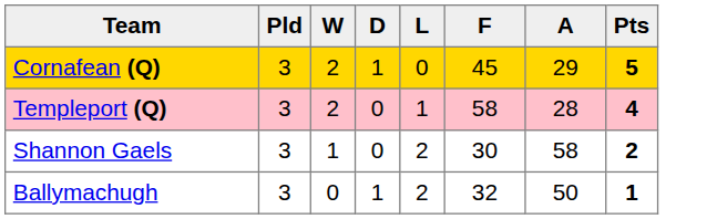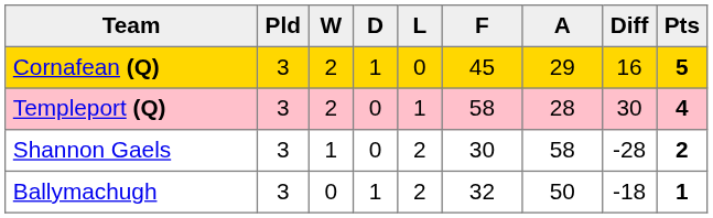 <table style=border-collapse:collapse border=1 cellspacing=0 cellpadding=5>
 <tr align=center bgcolor=#efefef>
 <th width=165>Team</th>
 <th width=20>Pld</th>
 <th width=20>W</th>
 <th width=20>D</th>
 <th width=20>L</th>
 <th width=45>F</th>
 <th width=45>A</th>
+<th width=20>Diff</th>
 <th width=20>Pts</th>
 </tr>
 <tr align=center style="background:gold;">
 <td style="text-align:left;"><a href='#'>Cornafean</a> <strong>(Q)</strong></td>
 <td>3</td>
 <td>2</td>
 <td>1</td>
 <td>0</td>
 <td>45</td>
 <td>29</td>
+<td>16</td>
 <td><strong>5</strong></td>
 </tr>
 <tr align=center style="background:#FFC0CB;">
 <td style="text-align:left;"><a href='#'>Templeport</a> <strong>(Q)</strong></td>
 <td>3</td>
 <td>2</td>
 <td>0</td>
 <td>1</td>
 <td>58</td>
 <td>28</td>
+<td>30</td>
 <td><strong>4</strong></td>
 </tr>
 <tr align=center style="background:#FFFFFF;">
 <td style="text-align:left;"><a href='#'>Shannon Gaels</a></td>
 <td>3</td>
 <td>1</td>
 <td>0</td>
 <td>2</td>
 <td>30</td>
 <td>58</td>
+<td>-28</td>
 <td><strong>2</strong></td>
 </tr>
 <tr align=center style="background:#FFFFFF;">
 <td style="text-align:left;"><a href='#'>Ballymachugh</a></td>
 <td>3</td>
 <td>0</td>
 <td>1</td>
 <td>2</td>
 <td>32</td>
 <td>50</td>
+<td>-18</td>
 <td><strong>1</strong></td>
 </tr>
 </table>
